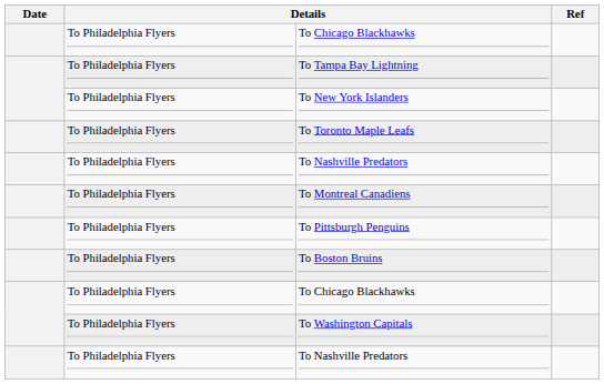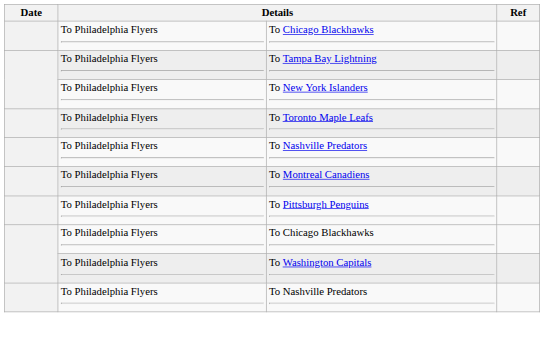 <table class="wikitable plainrowheaders" style="width: 50em;">
 <tr>
 <th scope="col">Date</th>
 <th scope="col" colspan="2">Details</th>
 <th scope="col">Ref</th>
 </tr>
 <tr>
 <th scope="row"></th>
 <td valign="top">To Philadelphia Flyers <hr> </td>
 <td valign="top">To <a href='#'>Chicago Blackhawks</a> <hr></td>
 <td></td>
 </tr>
 <tr bgcolor="#eeeeee">
 <th scope="row" rowspan=2></th>
 <td valign="top">To Philadelphia Flyers <hr> </td>
 <td valign="top">To <a href='#'>Tampa Bay Lightning</a> <hr></td>
 <td></td>
 </tr>
 <tr>
 <td valign="top">To Philadelphia Flyers <hr> </td>
 <td valign="top">To <a href='#'>New York Islanders</a> <hr></td>
 <td></td>
 </tr>
 <tr bgcolor="#eeeeee">
 <th scope="row"></th>
 <td valign="top">To Philadelphia Flyers <hr> </td>
 <td valign="top">To <a href='#'>Toronto Maple Leafs</a> <hr> </td>
 <td></td>
 </tr>
 <tr>
 <th scope="row"></th>
 <td valign="top">To Philadelphia Flyers <hr> </td>
 <td valign="top">To <a href='#'>Nashville Predators</a> <hr></td>
 <td></td>
 </tr>
 <tr bgcolor="#eeeeee">
 <th scope="row"></th>
 <td valign="top">To Philadelphia Flyers <hr> </td>
 <td valign="top">To <a href='#'>Montreal Canadiens</a> <hr></td>
 <td></td>
 </tr>
 <tr>
 <th scope="row"></th>
 <td valign="top">To Philadelphia Flyers <hr> </td>
 <td valign="top">To <a href='#'>Pittsburgh Penguins</a> <hr></td>
 <td></td>
 </tr>
-<tr bgcolor="#eeeeee">
-<th scope="row"></th>
-<td valign="top">To Philadelphia Flyers <hr> </td>
-<td valign="top">To <a href='#'>Boston Bruins</a> <hr></td>
-<td></td>
-</tr>
 <tr>
 <th scope="row" rowspan=2></th>
 <td valign="top">To Philadelphia Flyers <hr> </td>
 <td valign="top">To Chicago Blackhawks <hr></td>
 <td></td>
 </tr>
 <tr bgcolor="#eeeeee">
 <td valign="top">To Philadelphia Flyers <hr> </td>
 <td valign="top">To <a href='#'>Washington Capitals</a> <hr></td>
 <td></td>
 </tr>
 <tr>
 <th scope="row"></th>
 <td valign="top">To Philadelphia Flyers <hr> </td>
 <td valign="top">To Nashville Predators <hr></td>
 <td></td>
 </tr>
 </table>
